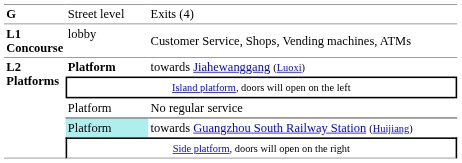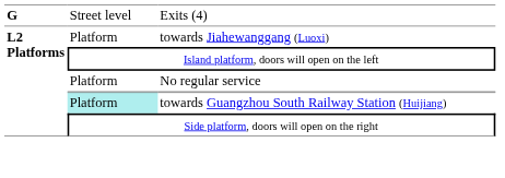 <table table border=0 cellspacing=0 cellpadding=3>
 <tr>
 <td style="border-bottom:solid 1px gray;border-top:solid 1px gray;" width=50 valign=top><strong>G</strong></td>
 <td style="border-top:solid 1px gray;border-bottom:solid 1px gray;" width=100 valign=top>Street level</td>
 <td style="border-top:solid 1px gray;border-bottom:solid 1px gray;" width=390 valign=top>Exits (4)</td>
 </tr>
 <tr>
-<td style="border-bottom:solid 1px gray;" valign=top><strong>L1<br>Concourse</strong></td>
-<td style="border-bottom:solid 1px gray;" valign=top>lobby</td>
-<td style="border-bottom:solid 1px gray;">Customer Service, Shops, Vending machines, ATMs</td>
-</tr>
-<tr>
 <td style="border-bottom:solid 1px gray;" rowspan=6 valign=top><strong>L2<br>Platforms</strong></td>
-<td><strong>Platform </strong></td>
+<td>Platform </td>
 <td>  towards <a href='#'>Jiahewanggang</a> <small>(<a href='#'>Luoxi</a>)</small></td>
 </tr>
 <tr>
 <td style="border-top:solid 2px black;border-right:solid 2px black;border-left:solid 2px black;border-bottom:solid 2px black;text-align:center;" colspan=2><small><a href='#'>Island platform</a>, doors will open on the left</small></td>
 </tr>
 <tr>
 <td style="border-bottom:solid 1px gray;">Platform</td>
 <td style="border-bottom:solid 1px gray;">No regular service</td>
 </tr>
 <tr>
 <td style="background: paleturquoise; border-top:solid 1px gray;">Platform </td>
 <td style="border-top:solid 1px gray;"> towards <a href='#'>Guangzhou South Railway Station</a> <small>(<a href='#'>Huijiang</a>)</small> </td>
 </tr>
 <tr>
 <td style="border-top:solid 2px black;border-right:solid 2px black;border-left:solid 2px black;border-bottom:solid 1px gray;text-align:center;" colspan=2><small><a href='#'>Side platform</a>, doors will open on the right</small></td>
 </tr>
 </table>
